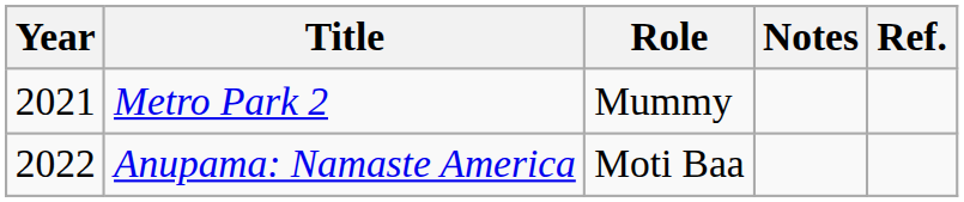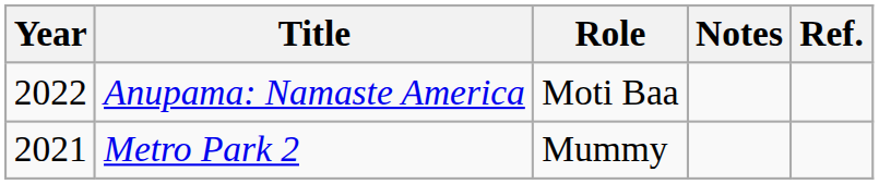 <table class="wikitable sortable">
 <tr>
 <th>Year</th>
 <th>Title</th>
 <th>Role</th>
 <th>Notes</th>
 <th>Ref.</th>
 </tr>
 <tr>
+<td>2022</td>
+<td><em><a href='#'>Anupama: Namaste America</a></em></td>
+<td>Moti Baa</td>
+<td></td>
+<td></td>
+</tr>
+<tr>
 <td>2021</td>
 <td><em><a href='#'>Metro Park 2</a></em></td>
 <td>Mummy</td>
 <td></td>
 <td></td>
 </tr>
-<tr>
-<td>2022</td>
-<td><em><a href='#'>Anupama: Namaste America</a></em></td>
-<td>Moti Baa</td>
-<td></td>
-<td></td>
-</tr>
 </table>
